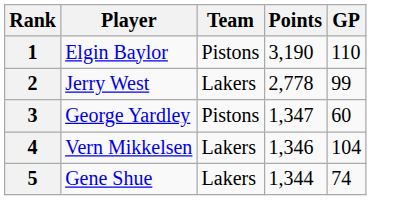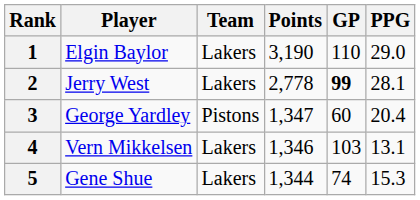 <table class="wikitable sortable">
 <tr>
 <th>Rank</th>
 <th>Player</th>
 <th>Team</th>
 <th>Points</th>
 <th>GP</th>
+<th>PPG</th>
 </tr>
 <tr>
 <th>1</th>
 <td><a href='#'>Elgin Baylor</a></td>
-<td>Pistons</td>
+<td>Lakers</td>
 <td>3,190</td>
 <td>110</td>
+<td>29.0</td>
 </tr>
 <tr>
 <th>2</th>
 <td><a href='#'>Jerry West</a></td>
 <td>Lakers</td>
 <td>2,778</td>
-<td>99</td>
+<td><strong>99</strong></td>
+<td>28.1</td>
 </tr>
 <tr>
 <th>3</th>
 <td><a href='#'>George Yardley</a></td>
 <td>Pistons</td>
 <td>1,347</td>
 <td>60</td>
+<td>20.4</td>
 </tr>
 <tr>
 <th>4</th>
 <td><a href='#'>Vern Mikkelsen</a></td>
 <td>Lakers</td>
 <td>1,346</td>
-<td>104</td>
+<td>103</td>
+<td>13.1</td>
 </tr>
 <tr>
 <th>5</th>
 <td><a href='#'>Gene Shue</a></td>
 <td>Lakers</td>
 <td>1,344</td>
 <td>74</td>
+<td>15.3</td>
 </tr>
 </table>
